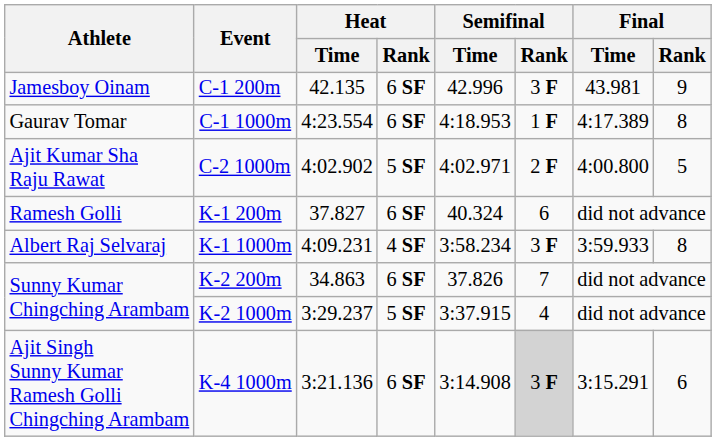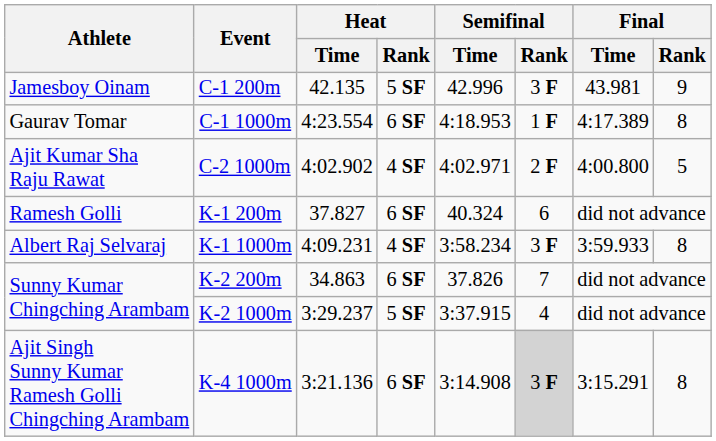 <table class="wikitable" style="text-align:center; font-size:90%">
 <tr>
 <th rowspan="2">Athlete</th>
 <th rowspan="2">Event</th>
 <th colspan="2">Heat</th>
 <th colspan="2">Semifinal</th>
 <th colspan="2">Final</th>
 </tr>
 <tr>
 <th>Time</th>
 <th>Rank</th>
 <th>Time</th>
 <th>Rank</th>
 <th>Time</th>
 <th>Rank</th>
 </tr>
 <tr>
 <td align=left><a href='#'>Jamesboy Oinam</a></td>
 <td align=left><a href='#'>C-1 200m</a></td>
 <td>42.135</td>
-<td>6 <strong>SF</strong></td>
+<td>5 <strong>SF</strong></td>
 <td>42.996</td>
 <td>3 <strong>F</strong></td>
 <td>43.981</td>
 <td>9</td>
 </tr>
 <tr>
 <td align=left>Gaurav Tomar</td>
 <td aling=left><a href='#'>C-1 1000m</a></td>
 <td>4:23.554</td>
 <td>6 <strong>SF</strong></td>
 <td>4:18.953</td>
 <td>1 <strong>F</strong></td>
 <td>4:17.389</td>
 <td>8</td>
 </tr>
 <tr>
 <td align=left><a href='#'>Ajit Kumar Sha</a><br><a href='#'>Raju Rawat</a></td>
 <td align=left><a href='#'>C-2 1000m</a></td>
 <td>4:02.902</td>
-<td>5 <strong>SF</strong></td>
+<td>4 <strong>SF</strong></td>
 <td>4:02.971</td>
 <td>2 <strong>F</strong></td>
 <td>4:00.800</td>
 <td>5</td>
 </tr>
 <tr>
 <td align=left><a href='#'>Ramesh Golli</a></td>
 <td align=left><a href='#'>K-1 200m</a></td>
 <td>37.827</td>
 <td>6 <strong>SF</strong></td>
 <td>40.324</td>
 <td>6</td>
 <td colspan=2>did not advance</td>
 </tr>
 <tr>
 <td align=left><a href='#'>Albert Raj Selvaraj</a></td>
 <td align=left><a href='#'>K-1 1000m</a></td>
 <td>4:09.231</td>
 <td>4 <strong>SF</strong></td>
 <td>3:58.234</td>
 <td>3 <strong>F</strong></td>
 <td>3:59.933</td>
 <td>8</td>
 </tr>
 <tr>
 <td align=left rowspan=2><a href='#'>Sunny Kumar</a><br><a href='#'>Chingching Arambam</a></td>
 <td align=left><a href='#'>K-2 200m</a></td>
 <td>34.863</td>
 <td>6 <strong>SF</strong></td>
 <td>37.826</td>
 <td>7</td>
 <td colspan=2>did not advance</td>
 </tr>
 <tr>
 <td align=left><a href='#'>K-2 1000m</a></td>
 <td>3:29.237</td>
 <td>5 <strong>SF</strong></td>
 <td>3:37.915</td>
 <td>4</td>
 <td colspan=2>did not advance</td>
 </tr>
 <tr>
 <td align=left><a href='#'>Ajit Singh</a><br><a href='#'>Sunny Kumar</a><br><a href='#'>Ramesh Golli</a><br><a href='#'>Chingching Arambam</a></td>
 <td align=left><a href='#'>K-4 1000m</a></td>
 <td>3:21.136</td>
 <td>6 <strong>SF</strong></td>
 <td>3:14.908</td>
 <td style="background: lightgrey;">3 <strong>F</strong></td>
 <td>3:15.291</td>
-<td>6</td>
+<td>8</td>
 </tr>
 </table>
